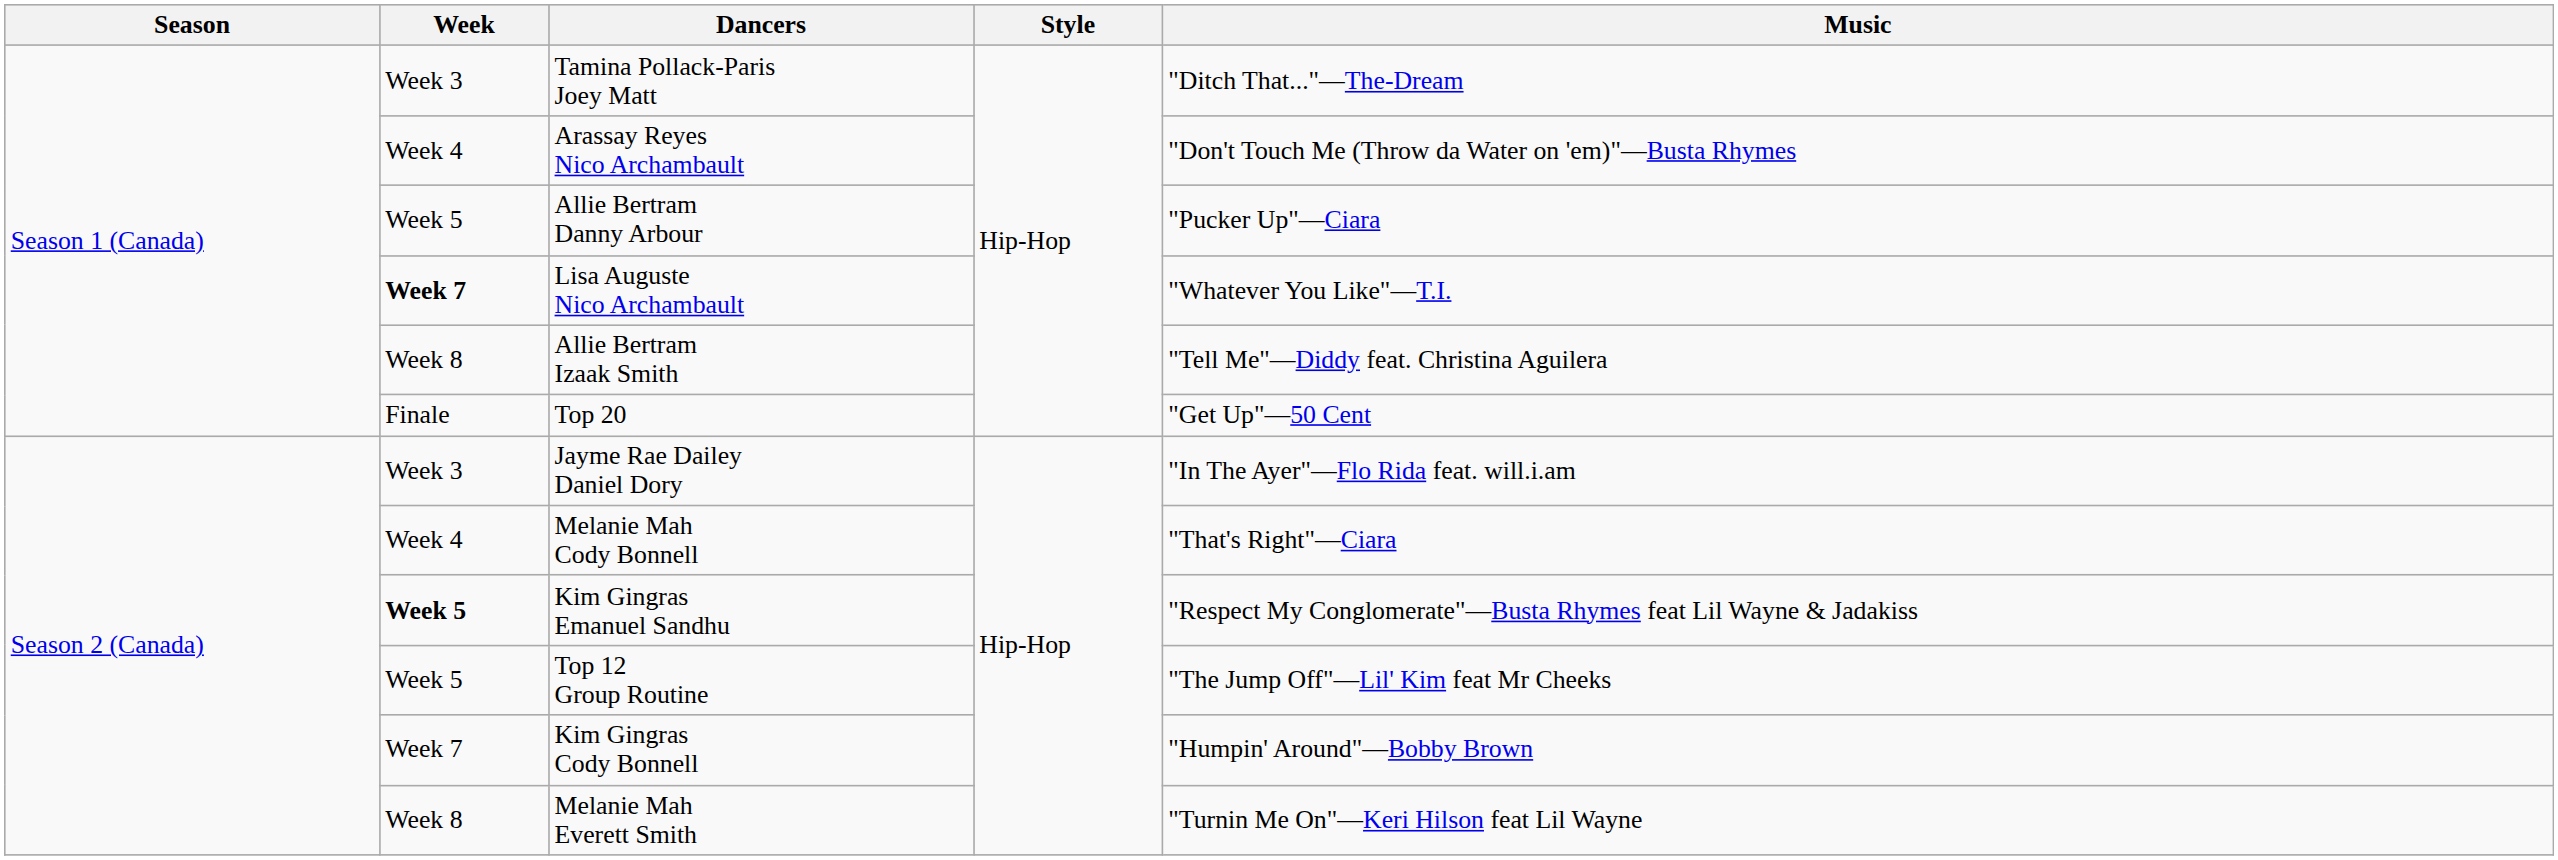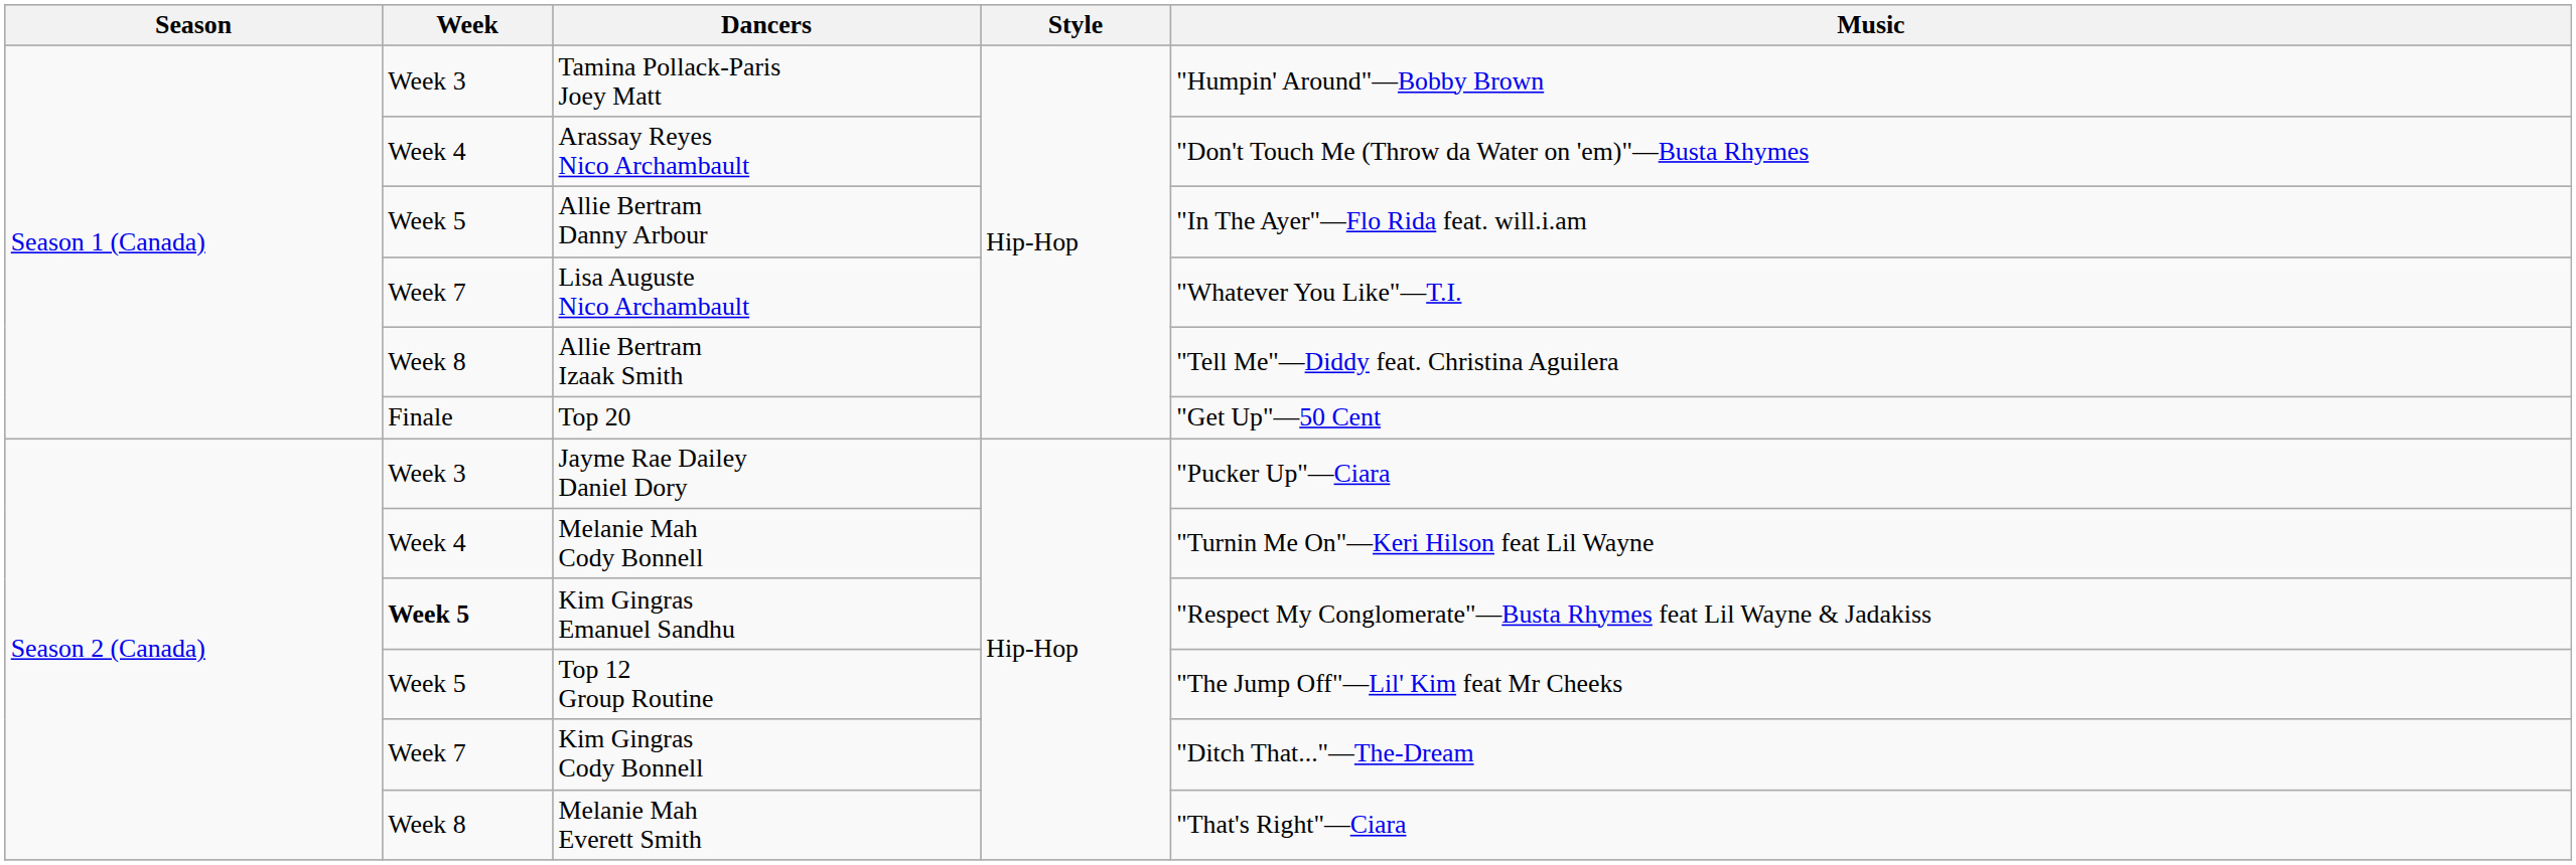 <table class="wikitable" width="100%">
 <tr>
 <th>Season</th>
 <th>Week</th>
 <th>Dancers</th>
 <th>Style</th>
 <th>Music</th>
 </tr>
 <tr>
 <td rowspan="6"><a href='#'>Season 1 (Canada)</a></td>
 <td>Week 3</td>
 <td>Tamina Pollack-Paris<br>Joey Matt</td>
 <td rowspan="6">Hip-Hop</td>
-<td>"Ditch That..."—<a href='#'>The-Dream</a></td>
+<td>"Humpin' Around"—<a href='#'>Bobby Brown</a></td>
 </tr>
 <tr>
 <td>Week 4</td>
 <td>Arassay Reyes<br><a href='#'>Nico Archambault</a></td>
 <td>"Don't Touch Me (Throw da Water on 'em)"—<a href='#'>Busta Rhymes</a></td>
 </tr>
 <tr>
 <td>Week 5</td>
 <td>Allie Bertram<br>Danny Arbour</td>
-<td>"Pucker Up"—<a href='#'>Ciara</a></td>
+<td>"In The Ayer"—<a href='#'>Flo Rida</a> feat. will.i.am</td>
 </tr>
 <tr>
-<td><strong>Week 7</strong></td>
+<td>Week 7</td>
 <td>Lisa Auguste<br><a href='#'>Nico Archambault</a></td>
 <td>"Whatever You Like"—<a href='#'>T.I.</a></td>
 </tr>
 <tr>
 <td>Week 8</td>
 <td>Allie Bertram<br>Izaak Smith</td>
 <td>"Tell Me"—<a href='#'>Diddy</a> feat. Christina Aguilera</td>
 </tr>
 <tr>
 <td>Finale</td>
 <td>Top 20</td>
 <td>"Get Up"—<a href='#'>50 Cent</a></td>
 </tr>
 <tr>
 <td rowspan="6"><a href='#'>Season 2 (Canada)</a></td>
 <td>Week 3</td>
 <td>Jayme Rae Dailey<br>Daniel Dory</td>
 <td rowspan="6">Hip-Hop</td>
-<td>"In The Ayer"—<a href='#'>Flo Rida</a> feat. will.i.am</td>
+<td>"Pucker Up"—<a href='#'>Ciara</a></td>
 </tr>
 <tr>
 <td>Week 4</td>
 <td>Melanie Mah<br>Cody Bonnell</td>
-<td>"That's Right"—<a href='#'>Ciara</a></td>
+<td>"Turnin Me On"—<a href='#'>Keri Hilson</a> feat Lil Wayne</td>
 </tr>
 <tr>
 <td><strong>Week 5</strong></td>
 <td>Kim Gingras<br>Emanuel Sandhu</td>
 <td>"Respect My Conglomerate"—<a href='#'>Busta Rhymes</a> feat Lil Wayne & Jadakiss</td>
 </tr>
 <tr>
 <td>Week 5</td>
 <td>Top 12<br>Group Routine</td>
 <td>"The Jump Off"—<a href='#'>Lil' Kim</a> feat Mr Cheeks</td>
 </tr>
 <tr>
 <td>Week 7</td>
 <td>Kim Gingras<br>Cody Bonnell</td>
-<td>"Humpin' Around"—<a href='#'>Bobby Brown</a></td>
+<td>"Ditch That..."—<a href='#'>The-Dream</a></td>
 </tr>
 <tr>
 <td>Week 8</td>
 <td>Melanie Mah<br>Everett Smith</td>
-<td>"Turnin Me On"—<a href='#'>Keri Hilson</a> feat Lil Wayne</td>
+<td>"That's Right"—<a href='#'>Ciara</a></td>
 </tr>
 </table>
